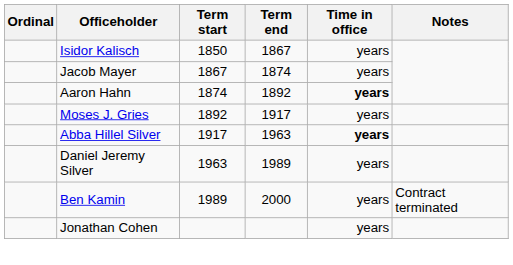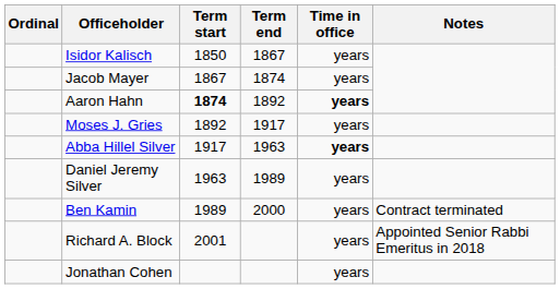 <table class="wikitable">
 <tr>
 <th>Ordinal</th>
 <th>Officeholder</th>
 <th>Term start</th>
 <th>Term end</th>
 <th>Time in office</th>
 <th>Notes</th>
 </tr>
 <tr>
 <td align="center"></td>
 <td><a href='#'>Isidor Kalisch</a></td>
 <td align=center>1850</td>
 <td align=center>1867</td>
 <td align=right> years</td>
 <td rowspan=3></td>
 </tr>
 <tr>
 <td align="center"></td>
 <td>Jacob Mayer</td>
 <td align=center>1867</td>
 <td align=center>1874</td>
 <td align=right> years</td>
 </tr>
 <tr>
 <td align="center"></td>
 <td>Aaron Hahn</td>
-<td align=center>1874</td>
+<td align=center><strong>1874</strong></td>
 <td align=center>1892</td>
 <td align=right><strong> years</strong></td>
 </tr>
 <tr>
 <td align="center"></td>
 <td><a href='#'>Moses J. Gries</a></td>
 <td align=center>1892</td>
 <td align=center>1917</td>
 <td align=right> years</td>
 <td></td>
 </tr>
 <tr>
 <td align="center"></td>
 <td><a href='#'>Abba Hillel Silver</a></td>
 <td align=center>1917</td>
 <td align=center>1963</td>
 <td align=right><strong> years</strong></td>
 <td></td>
 </tr>
 <tr>
 <td align="center"></td>
 <td>Daniel Jeremy Silver</td>
 <td align=center>1963</td>
 <td align=center>1989</td>
 <td align=right> years</td>
 <td></td>
 </tr>
 <tr>
 <td align="center"></td>
 <td><a href='#'>Ben Kamin</a></td>
 <td align=center>1989</td>
 <td align=center>2000</td>
 <td align=right> years</td>
 <td>Contract terminated</td>
 </tr>
 <tr>
 <td align="center"></td>
+<td>Richard A. Block</td>
+<td align=center>2001</td>
+<td align=center></td>
+<td align=right> years</td>
+<td>Appointed Senior Rabbi Emeritus in 2018</td>
+</tr>
+<tr>
+<td align="center"></td>
 <td>Jonathan Cohen</td>
 <td align=center></td>
 <td align=center></td>
 <td align="right"> years</td>
 <td></td>
 </tr>
 </table>
